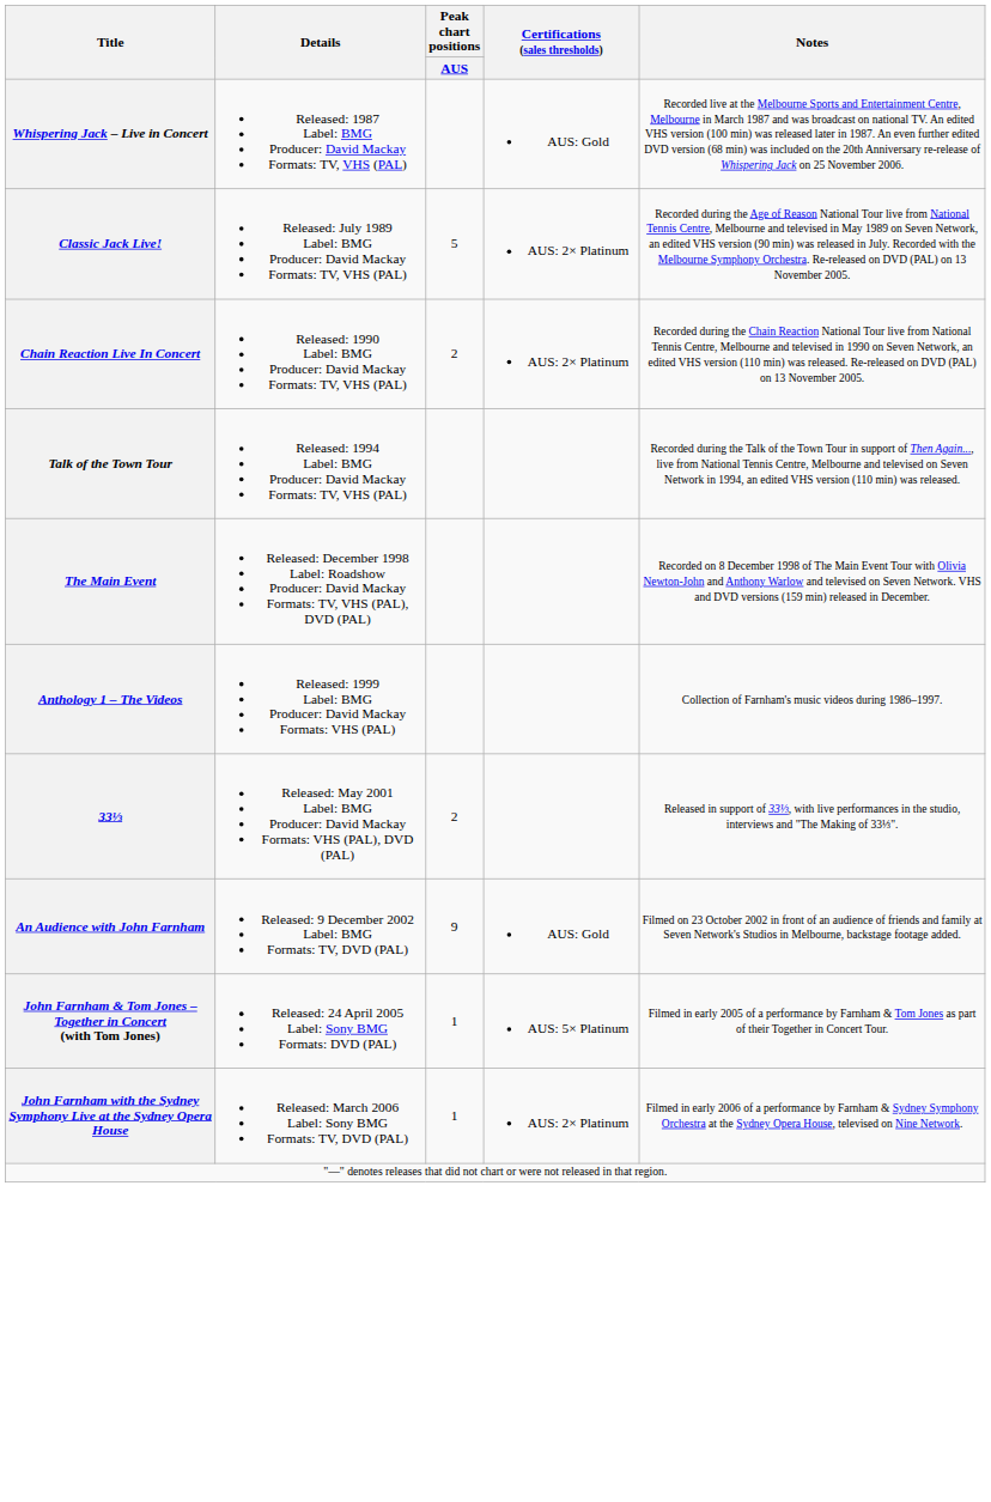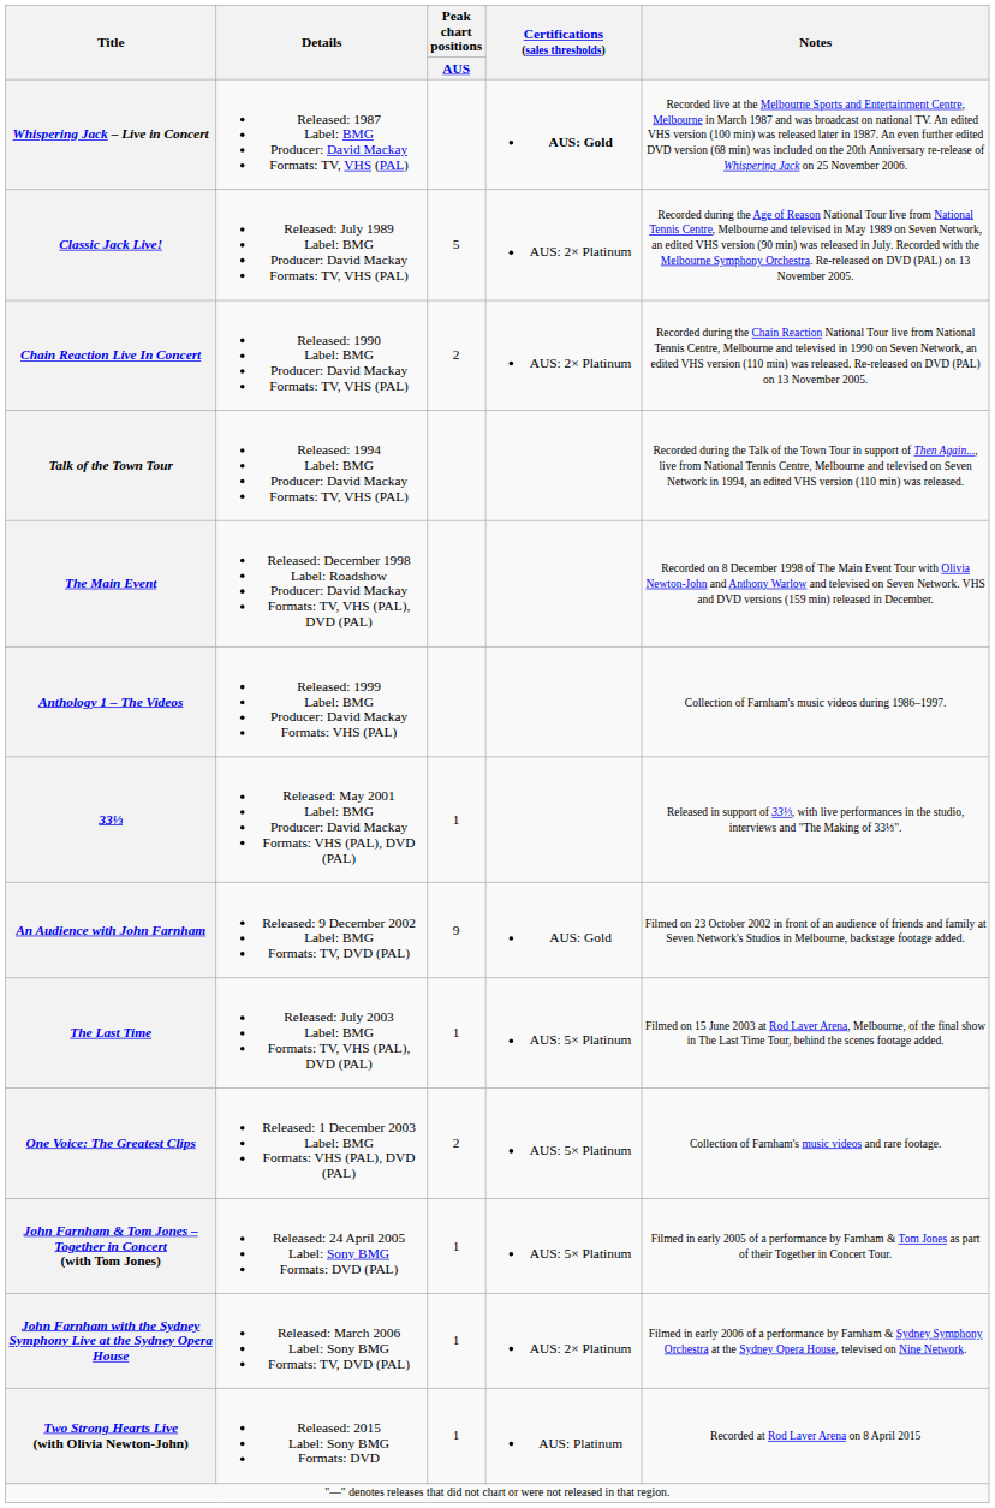 <table class="wikitable plainrowheaders" style="text-align:center;" border="1">
 <tr>
 <th scope="col" rowspan="2" style="width:15em;">Title</th>
 <th scope="col" rowspan="2" style="width:15em;">Details</th>
 <th colspan="1">Peak chart positions</th>
 <th scope="col" rowspan="2" style="width:11em;"><a href='#'>Certifications</a><br><small>(<a href='#'>sales thresholds</a>)</small></th>
 <th scope="col" rowspan="2" style="width:25em;">Notes</th>
 </tr>
 <tr>
 <th width="35"><a href='#'>AUS</a><br></th>
 </tr>
 <tr>
 <th scope="row"><em><a href='#'>Whispering Jack</a> – Live in Concert</em></th>
 <td><br><ul><li>Released: 1987</li><li>Label: <a href='#'>BMG</a></li><li>Producer: <a href='#'>David Mackay</a></li><li>Formats: TV, <a href='#'>VHS</a> (<a href='#'>PAL</a>)</li></ul></td>
 <td></td>
-<td><br><ul><li>AUS: Gold</li></ul></td>
+<td><strong><br><ul><li>AUS: Gold</li></ul></strong></td>
 <td><small>Recorded live at the <a href='#'>Melbourne Sports and Entertainment Centre</a>, <a href='#'>Melbourne</a> in March 1987 and was broadcast on national TV. An edited VHS version (100 min) was released later in 1987. An even further edited DVD version (68 min) was included on the 20th Anniversary re-release of <em><a href='#'>Whispering Jack</a></em> on 25 November 2006.</small></td>
 </tr>
 <tr>
 <th scope="row"><em><a href='#'>Classic Jack Live!</a></em></th>
 <td><br><ul><li>Released: July 1989</li><li>Label: BMG</li><li>Producer: David Mackay</li><li>Formats: TV, VHS (PAL)</li></ul></td>
 <td>5</td>
 <td><br><ul><li>AUS: 2× Platinum</li></ul></td>
 <td><small>Recorded during the <a href='#'>Age of Reason</a> National Tour live from <a href='#'>National Tennis Centre</a>, Melbourne and televised in May 1989 on Seven Network, an edited VHS version (90 min) was released in July. Recorded with the <a href='#'>Melbourne Symphony Orchestra</a>. Re-released on DVD (PAL) on 13 November 2005.</small></td>
 </tr>
 <tr>
 <th scope="row"><em><a href='#'>Chain Reaction Live In Concert</a></em></th>
 <td><br><ul><li>Released: 1990</li><li>Label: BMG</li><li>Producer: David Mackay</li><li>Formats: TV, VHS (PAL)</li></ul></td>
 <td>2</td>
 <td><br><ul><li>AUS: 2× Platinum</li></ul></td>
 <td><small>Recorded during the <a href='#'>Chain Reaction</a> National Tour live from National Tennis Centre, Melbourne and televised in 1990 on Seven Network, an edited VHS version (110 min) was released. Re-released on DVD (PAL) on 13 November 2005.</small></td>
 </tr>
 <tr>
 <th scope="row"><em>Talk of the Town Tour</em></th>
 <td><br><ul><li>Released: 1994</li><li>Label: BMG</li><li>Producer: David Mackay</li><li>Formats: TV, VHS (PAL)</li></ul></td>
 <td></td>
 <td></td>
 <td><small>Recorded during the Talk of the Town Tour in support of <em><a href='#'>Then Again...</a></em>, live from National Tennis Centre, Melbourne and televised on Seven Network in 1994, an edited VHS version (110 min) was released.</small></td>
 </tr>
 <tr>
 <th scope="row"><em><a href='#'>The Main Event</a></em></th>
 <td><br><ul><li>Released: December 1998</li><li>Label: Roadshow</li><li>Producer: David Mackay</li><li>Formats: TV, VHS (PAL), DVD (PAL)</li></ul></td>
 <td></td>
 <td></td>
 <td><small>Recorded on 8 December 1998 of The Main Event Tour with <a href='#'>Olivia Newton-John</a> and <a href='#'>Anthony Warlow</a> and televised on Seven Network. VHS and DVD versions (159 min) released in December.</small></td>
 </tr>
 <tr>
 <th scope="row"><em><a href='#'>Anthology 1 – The Videos</a></em></th>
 <td><br><ul><li>Released: 1999</li><li>Label: BMG</li><li>Producer: David Mackay</li><li>Formats: VHS (PAL)</li></ul></td>
 <td></td>
 <td></td>
 <td><small>Collection of Farnham's music videos during 1986–1997.</small></td>
 </tr>
 <tr>
 <th scope="row"><em><a href='#'>33⅓</a></em></th>
 <td><br><ul><li>Released: May 2001</li><li>Label: BMG</li><li>Producer: David Mackay</li><li>Formats: VHS (PAL), DVD (PAL)</li></ul></td>
-<td>2</td>
+<td>1</td>
 <td></td>
 <td><small>Released in support of <em><a href='#'>33⅓</a></em>, with live performances in the studio, interviews and "The Making of 33⅓".</small></td>
 </tr>
 <tr>
 <th scope="row"><em><a href='#'>An Audience with John Farnham</a></em></th>
 <td><br><ul><li>Released: 9 December 2002</li><li>Label: BMG</li><li>Formats: TV, DVD (PAL)</li></ul></td>
 <td>9</td>
 <td><br><ul><li>AUS: Gold</li></ul></td>
 <td><small>Filmed on 23 October 2002 in front of an audience of friends and family at Seven Network's Studios in Melbourne, backstage footage added.</small></td>
+</tr>
+<tr>
+<th scope="row"><em><a href='#'>The Last Time</a></em></th>
+<td><br><ul><li>Released: July 2003</li><li>Label: BMG</li><li>Formats: TV, VHS (PAL), DVD (PAL)</li></ul></td>
+<td>1</td>
+<td><br><ul><li>AUS: 5× Platinum</li></ul></td>
+<td><small>Filmed on 15 June 2003 at <a href='#'>Rod Laver Arena</a>, Melbourne, of the final show in The Last Time Tour, behind the scenes footage added.</small></td>
+</tr>
+<tr>
+<th scope="row"><em><a href='#'>One Voice: The Greatest Clips</a></em></th>
+<td><br><ul><li>Released: 1 December 2003</li><li>Label: BMG</li><li>Formats: VHS (PAL), DVD (PAL)</li></ul></td>
+<td>2</td>
+<td><br><ul><li>AUS: 5× Platinum</li></ul></td>
+<td><small>Collection of Farnham's <a href='#'>music videos</a> and rare footage.</small></td>
 </tr>
 <tr>
 <th scope="row"><em><a href='#'>John Farnham & Tom Jones – Together in Concert</a></em> <br> (with Tom Jones)</th>
 <td><br><ul><li>Released: 24 April 2005</li><li>Label: <a href='#'>Sony BMG</a></li><li>Formats: DVD (PAL)</li></ul></td>
 <td>1</td>
 <td><br><ul><li>AUS: 5× Platinum</li></ul></td>
 <td><small>Filmed in early 2005 of a performance by Farnham & <a href='#'>Tom Jones</a> as part of their Together in Concert Tour.</small></td>
 </tr>
 <tr>
 <th scope="row"><em><a href='#'>John Farnham with the Sydney Symphony Live at the Sydney Opera House</a></em></th>
 <td><br><ul><li>Released: March 2006</li><li>Label: Sony BMG</li><li>Formats: TV, DVD (PAL)</li></ul></td>
 <td>1</td>
 <td><br><ul><li>AUS: 2× Platinum</li></ul></td>
 <td><small>Filmed in early 2006 of a performance by Farnham & <a href='#'>Sydney Symphony Orchestra</a> at the <a href='#'>Sydney Opera House</a>, televised on <a href='#'>Nine Network</a>.</small></td>
 </tr>
 <tr>
+<th scope="row"><em><a href='#'>Two Strong Hearts Live</a></em> <br> (with Olivia Newton-John)</th>
+<td><br><ul><li>Released: 2015</li><li>Label: Sony BMG</li><li>Formats: DVD</li></ul></td>
+<td>1</td>
+<td><br><ul><li>AUS: Platinum</li></ul></td>
+<td><small>Recorded at <a href='#'>Rod Laver Arena</a> on 8 April 2015</small></td>
+</tr>
+<tr>
 <td align="center" colspan="5" style="font-size: 85%">"—" denotes releases that did not chart or were not released in that region.</td>
 </tr>
 </table>
